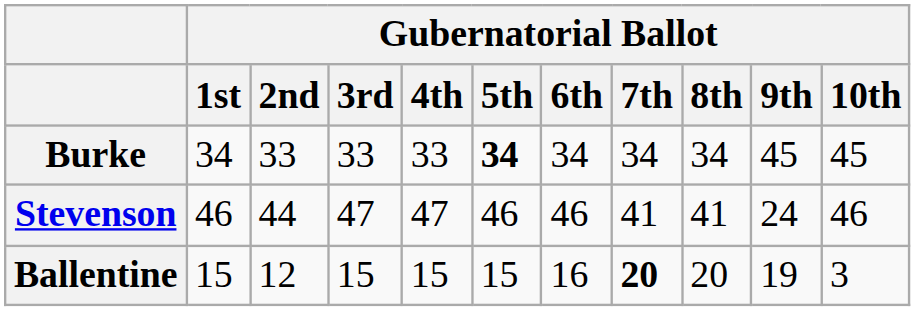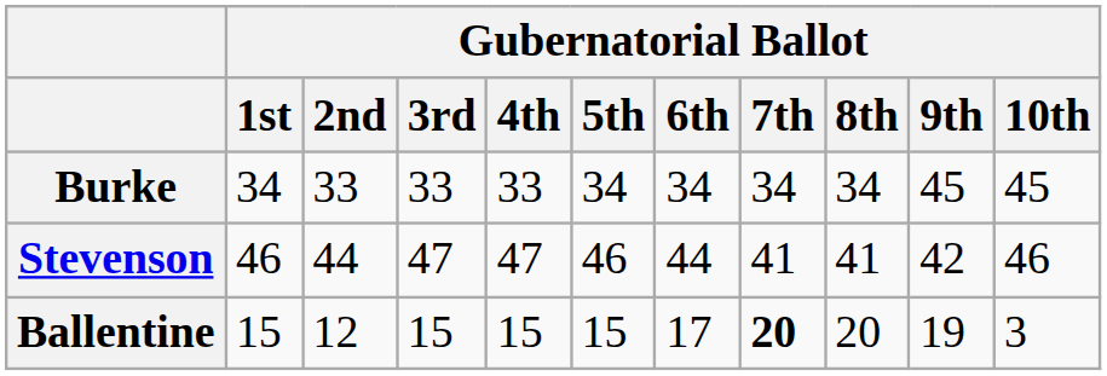 <table class="wikitable collapsible collapsed">
 <tr>
 <th></th>
 <th style="text-align:center" colspan="11"><strong>Gubernatorial Ballot</strong></th>
 </tr>
 <tr>
 <th></th>
 <th>1st</th>
 <th>2nd</th>
 <th>3rd</th>
 <th>4th</th>
 <th>5th</th>
 <th>6th</th>
 <th>7th</th>
 <th>8th</th>
 <th>9th</th>
 <th>10th</th>
 </tr>
 <tr>
 <th>Burke</th>
 <td>34</td>
 <td>33</td>
 <td>33</td>
 <td>33</td>
-<td><strong>34</strong></td>
+<td>34</td>
 <td>34</td>
 <td>34</td>
 <td>34</td>
 <td>45</td>
 <td>45</td>
 </tr>
 <tr>
 <th><a href='#'>Stevenson</a></th>
 <td>46</td>
 <td>44</td>
 <td>47</td>
 <td>47</td>
 <td>46</td>
-<td>46</td>
+<td>44</td>
 <td>41</td>
 <td>41</td>
-<td>24</td>
+<td>42</td>
 <td>46</td>
 </tr>
 <tr>
 <th>Ballentine</th>
 <td>15</td>
 <td>12</td>
 <td>15</td>
 <td>15</td>
 <td>15</td>
-<td>16</td>
+<td>17</td>
 <td><strong>20</strong></td>
 <td>20</td>
 <td>19</td>
 <td>3</td>
 </tr>
 </table>
